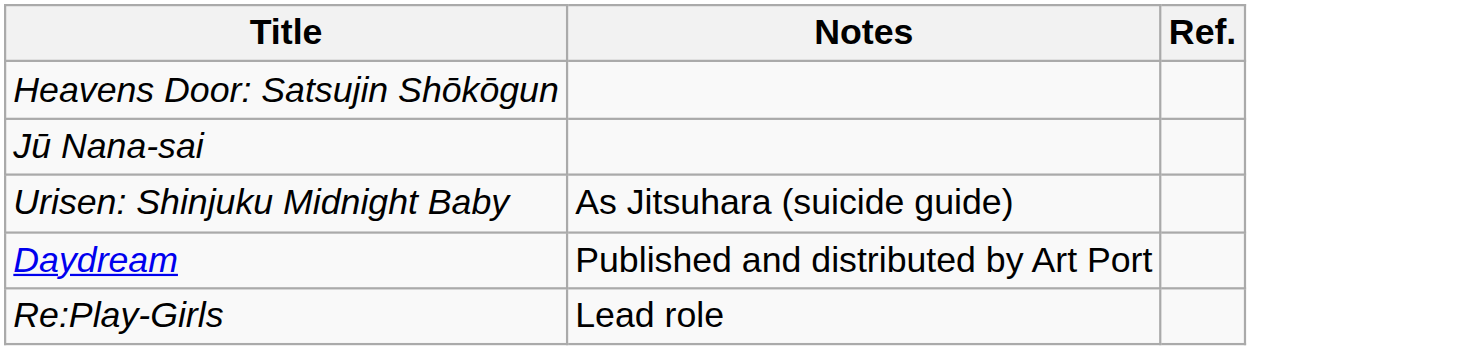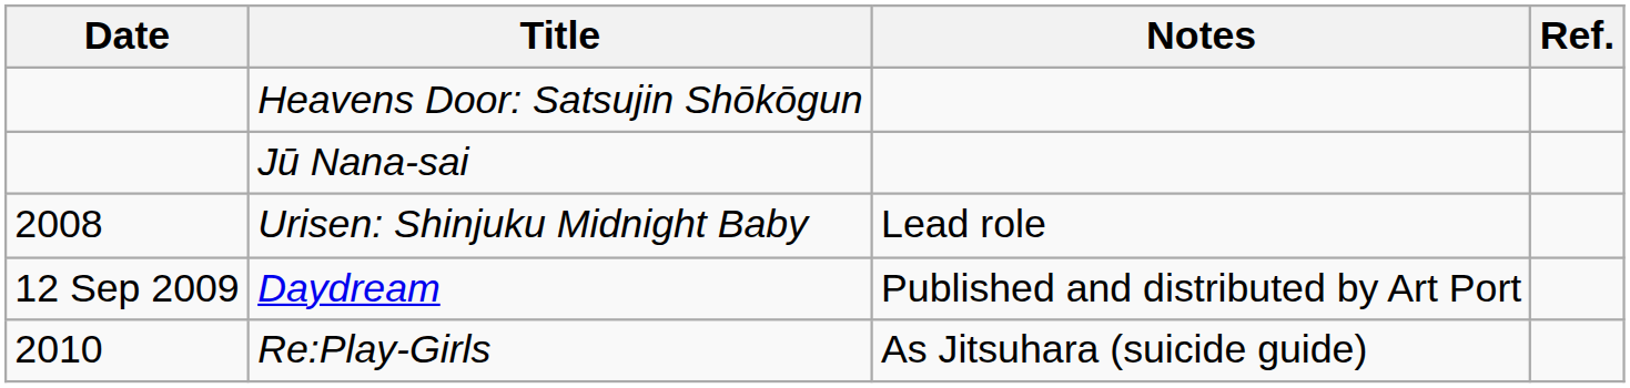 <table class="wikitable">
 <tr>
+<th>Date</th>
 <th>Title</th>
 <th>Notes</th>
 <th>Ref.</th>
 </tr>
 <tr>
+<td></td>
 <td><em>Heavens Door: Satsujin Shōkōgun</em></td>
 <td></td>
 <td></td>
 </tr>
 <tr>
+<td></td>
 <td><em>Jū Nana-sai</em></td>
 <td></td>
 <td></td>
 </tr>
 <tr>
+<td>2008</td>
 <td><em>Urisen: Shinjuku Midnight Baby</em></td>
-<td>As Jitsuhara (suicide guide)</td>
+<td>Lead role</td>
 <td></td>
 </tr>
 <tr>
+<td>12 Sep 2009</td>
 <td><em><a href='#'>Daydream</a></em></td>
 <td>Published and distributed by Art Port</td>
 <td></td>
 </tr>
 <tr>
+<td>2010</td>
 <td><em>Re:Play-Girls</em></td>
-<td>Lead role</td>
+<td>As Jitsuhara (suicide guide)</td>
 <td></td>
 </tr>
 </table>
